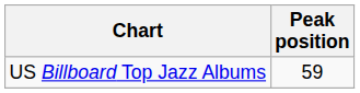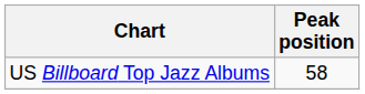 <table class="wikitable">
 <tr>
 <th>Chart</th>
 <th>Peak<br>position</th>
 </tr>
 <tr>
 <td>US <a href='#'><em>Billboard</em> Top Jazz Albums</a></td>
-<td align=center>59</td>
+<td align=center>58</td>
 </tr>
 <tr>
 </tr>
 </table>
